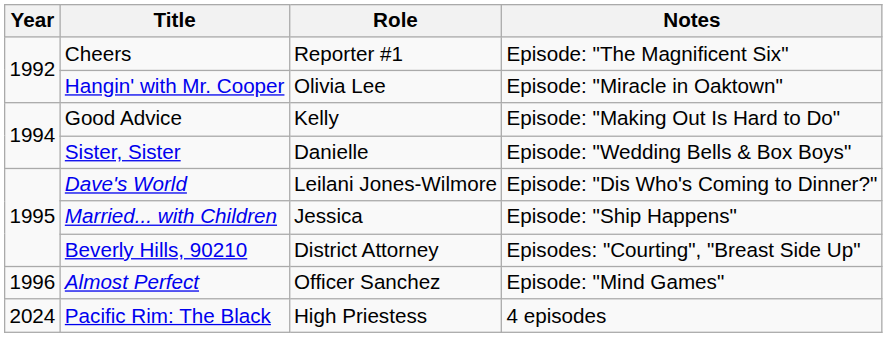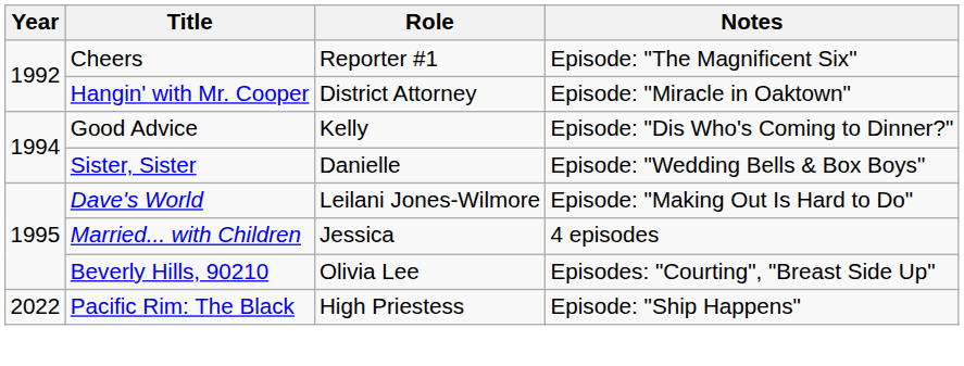 <table class="wikitable">
 <tr>
 <th>Year</th>
 <th>Title</th>
 <th>Role</th>
 <th>Notes</th>
 </tr>
 <tr>
 <td rowspan="2">1992</td>
 <td>Cheers</td>
 <td>Reporter #1</td>
 <td>Episode: "The Magnificent Six"</td>
 </tr>
 <tr>
 <td><a href='#'>Hangin' with Mr. Cooper</a></td>
-<td>Olivia Lee</td>
+<td>District Attorney</td>
 <td>Episode: "Miracle in Oaktown"</td>
 </tr>
 <tr>
 <td rowspan="2">1994</td>
 <td>Good Advice</td>
 <td>Kelly</td>
-<td>Episode: "Making Out Is Hard to Do"</td>
+<td>Episode: "Dis Who's Coming to Dinner?"</td>
 </tr>
 <tr>
 <td><a href='#'>Sister, Sister</a></td>
 <td>Danielle</td>
 <td>Episode: "Wedding Bells & Box Boys"</td>
 </tr>
 <tr>
 <td rowspan="3">1995</td>
 <td><em><a href='#'>Dave's World</a></em></td>
 <td>Leilani Jones-Wilmore</td>
-<td>Episode: "Dis Who's Coming to Dinner?"</td>
+<td>Episode: "Making Out Is Hard to Do"</td>
 </tr>
 <tr>
 <td><em><a href='#'>Married... with Children</a></em></td>
 <td>Jessica</td>
-<td>Episode: "Ship Happens"</td>
+<td>4 episodes</td>
 </tr>
 <tr>
 <td><a href='#'>Beverly Hills, 90210</a></td>
-<td>District Attorney</td>
+<td>Olivia Lee</td>
 <td>Episodes: "Courting", "Breast Side Up"</td>
 </tr>
 <tr>
-<td>1996</td>
-<td><em><a href='#'>Almost Perfect</a></em></td>
-<td>Officer Sanchez</td>
-<td>Episode: "Mind Games"</td>
-</tr>
-<tr>
-<td>2024</td>
+<td>2022</td>
 <td><a href='#'>Pacific Rim: The Black</a></td>
 <td>High Priestess</td>
-<td>4 episodes</td>
+<td>Episode: "Ship Happens"</td>
 </tr>
 </table>
